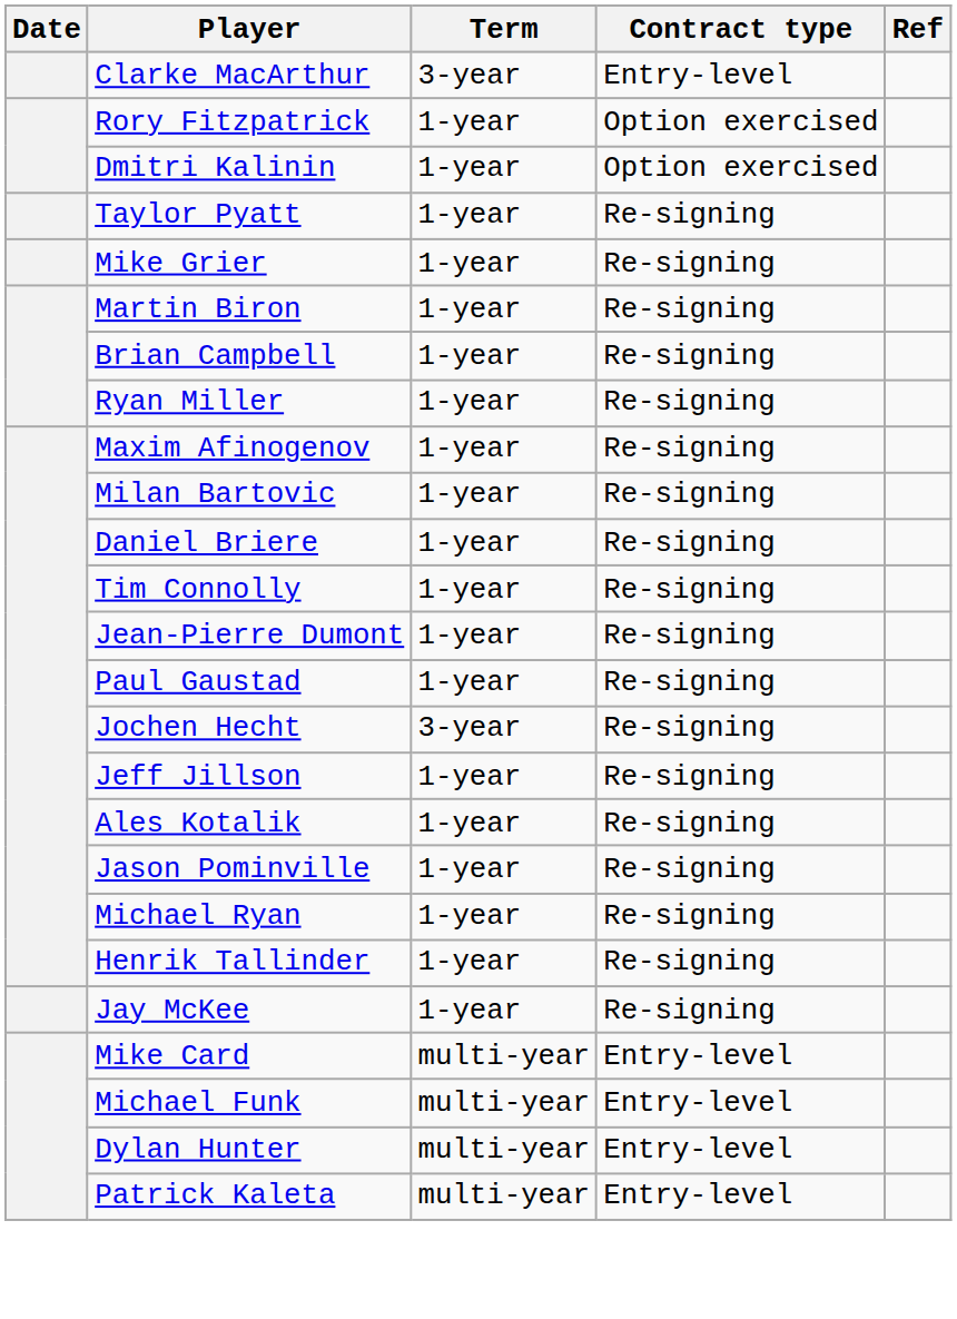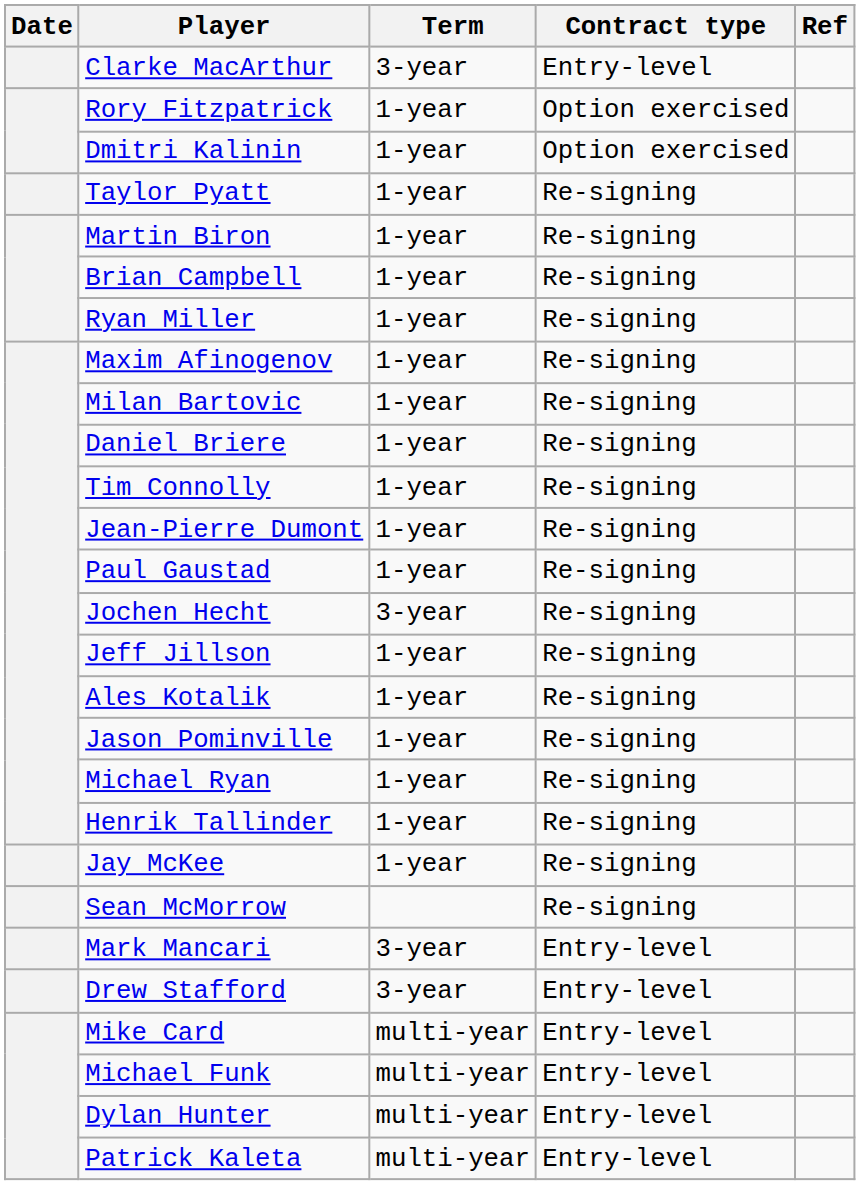 <table class="wikitable plainrowheaders">
 <tr style="background:#ddd; text-align:center;">
 <th>Date</th>
 <th>Player</th>
 <th>Term</th>
 <th>Contract type</th>
 <th>Ref</th>
 </tr>
 <tr>
 <th scope="row"></th>
 <td><a href='#'>Clarke MacArthur</a></td>
 <td>3-year</td>
 <td>Entry-level</td>
 <td></td>
 </tr>
 <tr>
 <th scope="row" rowspan=2></th>
 <td><a href='#'>Rory Fitzpatrick</a></td>
 <td>1-year</td>
 <td>Option exercised</td>
 <td></td>
 </tr>
 <tr>
 <td><a href='#'>Dmitri Kalinin</a></td>
 <td>1-year</td>
 <td>Option exercised</td>
 <td></td>
 </tr>
 <tr>
 <th scope="row"></th>
 <td><a href='#'>Taylor Pyatt</a></td>
-<td>1-year</td>
-<td>Re-signing</td>
-<td></td>
-</tr>
-<tr>
-<th scope="row"></th>
-<td><a href='#'>Mike Grier</a></td>
 <td>1-year</td>
 <td>Re-signing</td>
 <td></td>
 </tr>
 <tr>
 <th scope="row" rowspan=3></th>
 <td><a href='#'>Martin Biron</a></td>
 <td>1-year</td>
 <td>Re-signing</td>
 <td></td>
 </tr>
 <tr>
 <td><a href='#'>Brian Campbell</a></td>
 <td>1-year</td>
 <td>Re-signing</td>
 <td></td>
 </tr>
 <tr>
 <td><a href='#'>Ryan Miller</a></td>
 <td>1-year</td>
 <td>Re-signing</td>
 <td></td>
 </tr>
 <tr>
 <th scope="row" rowspan=12></th>
 <td><a href='#'>Maxim Afinogenov</a></td>
 <td>1-year</td>
 <td>Re-signing</td>
 <td></td>
 </tr>
 <tr>
 <td><a href='#'>Milan Bartovic</a></td>
 <td>1-year</td>
 <td>Re-signing</td>
 <td></td>
 </tr>
 <tr>
 <td><a href='#'>Daniel Briere</a></td>
 <td>1-year</td>
 <td>Re-signing</td>
 <td></td>
 </tr>
 <tr>
 <td><a href='#'>Tim Connolly</a></td>
 <td>1-year</td>
 <td>Re-signing</td>
 <td></td>
 </tr>
 <tr>
 <td><a href='#'>Jean-Pierre Dumont</a></td>
 <td>1-year</td>
 <td>Re-signing</td>
 <td></td>
 </tr>
 <tr>
 <td><a href='#'>Paul Gaustad</a></td>
 <td>1-year</td>
 <td>Re-signing</td>
 <td></td>
 </tr>
 <tr>
 <td><a href='#'>Jochen Hecht</a></td>
 <td>3-year</td>
 <td>Re-signing</td>
 <td></td>
 </tr>
 <tr>
 <td><a href='#'>Jeff Jillson</a></td>
 <td>1-year</td>
 <td>Re-signing</td>
 <td></td>
 </tr>
 <tr>
 <td><a href='#'>Ales Kotalik</a></td>
 <td>1-year</td>
 <td>Re-signing</td>
 <td></td>
 </tr>
 <tr>
 <td><a href='#'>Jason Pominville</a></td>
 <td>1-year</td>
 <td>Re-signing</td>
 <td></td>
 </tr>
 <tr>
 <td><a href='#'>Michael Ryan</a></td>
 <td>1-year</td>
 <td>Re-signing</td>
 <td></td>
 </tr>
 <tr>
 <td><a href='#'>Henrik Tallinder</a></td>
 <td>1-year</td>
 <td>Re-signing</td>
 <td></td>
 </tr>
 <tr>
 <th scope="row"></th>
 <td><a href='#'>Jay McKee</a></td>
 <td>1-year</td>
 <td>Re-signing</td>
 <td></td>
 </tr>
 <tr>
+<th scope="row"></th>
+<td><a href='#'>Sean McMorrow</a></td>
+<td></td>
+<td>Re-signing</td>
+<td></td>
+</tr>
+<tr>
+<th scope="row"></th>
+<td><a href='#'>Mark Mancari</a></td>
+<td>3-year</td>
+<td>Entry-level</td>
+<td></td>
+</tr>
+<tr>
+<th scope="row"></th>
+<td><a href='#'>Drew Stafford</a></td>
+<td>3-year</td>
+<td>Entry-level</td>
+<td></td>
+</tr>
+<tr>
 <th scope="row" rowspan=4></th>
 <td><a href='#'>Mike Card</a></td>
 <td>multi-year</td>
 <td>Entry-level</td>
 <td></td>
 </tr>
 <tr>
 <td><a href='#'>Michael Funk</a></td>
 <td>multi-year</td>
 <td>Entry-level</td>
 <td></td>
 </tr>
 <tr>
 <td><a href='#'>Dylan Hunter</a></td>
 <td>multi-year</td>
 <td>Entry-level</td>
 <td></td>
 </tr>
 <tr>
 <td><a href='#'>Patrick Kaleta</a></td>
 <td>multi-year</td>
 <td>Entry-level</td>
 <td></td>
 </tr>
 </table>
